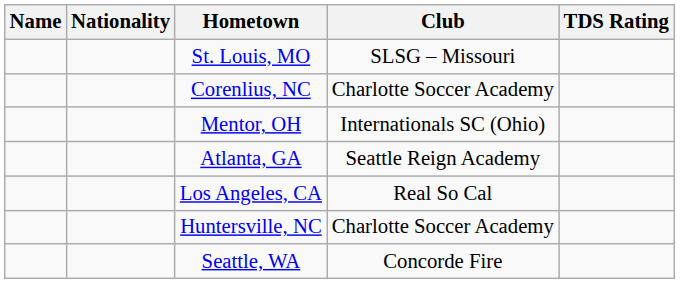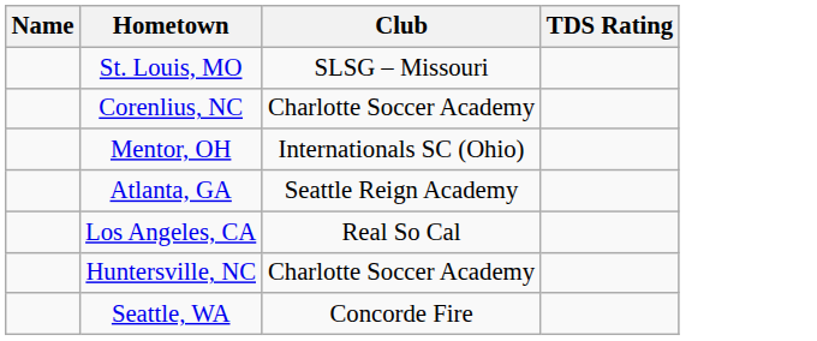 <table class="wikitable" style="font-size:90%; text-align: center;" border="1">
 <tr>
 <th>Name</th>
-<th>Nationality</th>
 <th>Hometown</th>
 <th>Club</th>
 <th>TDS Rating</th>
 </tr>
 <tr>
-<td></td>
 <td></td>
 <td><a href='#'>St. Louis, MO</a></td>
 <td>SLSG – Missouri</td>
 <td></td>
 </tr>
 <tr>
 <td></td>
-<td></td>
 <td><a href='#'>Corenlius, NC</a></td>
 <td>Charlotte Soccer Academy</td>
 <td></td>
 </tr>
 <tr>
-<td></td>
 <td></td>
 <td><a href='#'>Mentor, OH</a></td>
 <td>Internationals SC (Ohio)</td>
 <td></td>
 </tr>
 <tr>
 <td></td>
-<td></td>
 <td><a href='#'>Atlanta, GA</a></td>
 <td>Seattle Reign Academy</td>
 <td></td>
 </tr>
 <tr>
-<td></td>
 <td></td>
 <td><a href='#'>Los Angeles, CA</a></td>
 <td>Real So Cal</td>
 <td></td>
 </tr>
 <tr>
 <td></td>
-<td></td>
 <td><a href='#'>Huntersville, NC</a></td>
 <td>Charlotte Soccer Academy</td>
 <td></td>
 </tr>
 <tr>
 <td></td>
-<td></td>
 <td><a href='#'>Seattle, WA</a></td>
 <td>Concorde Fire</td>
 <td></td>
 </tr>
 </table>
